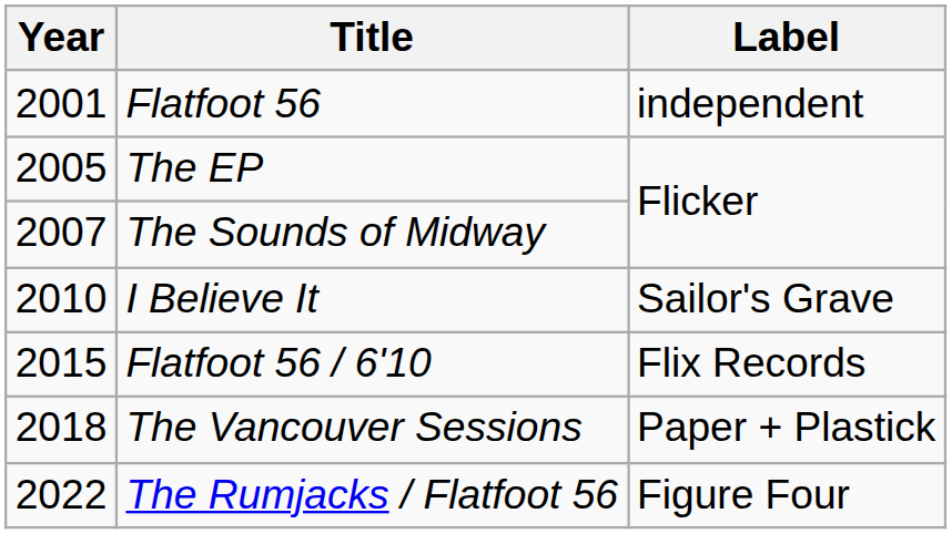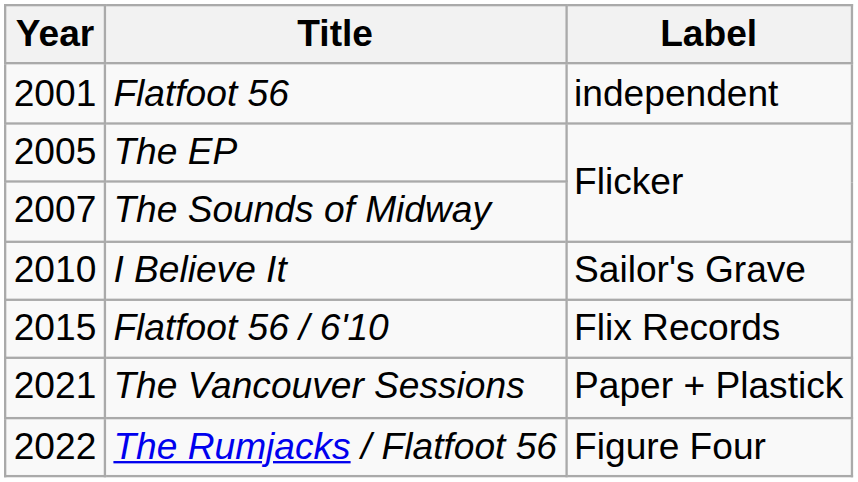 <table class="wikitable">
 <tr>
 <th>Year</th>
 <th>Title</th>
 <th>Label</th>
 </tr>
 <tr>
 <td>2001</td>
 <td><em>Flatfoot 56</em></td>
 <td>independent</td>
 </tr>
 <tr>
 <td>2005</td>
 <td><em>The EP</em></td>
 <td rowspan="2">Flicker</td>
 </tr>
 <tr>
 <td>2007</td>
 <td><em>The Sounds of Midway</em></td>
 </tr>
 <tr>
 <td>2010</td>
 <td><em>I Believe It</em></td>
 <td>Sailor's Grave</td>
 </tr>
 <tr>
 <td>2015</td>
 <td><em>Flatfoot 56 / 6'10</em></td>
 <td>Flix Records</td>
 </tr>
 <tr>
-<td>2018</td>
+<td>2021</td>
 <td><em>The Vancouver Sessions</em></td>
 <td>Paper + Plastick</td>
 </tr>
 <tr>
 <td>2022</td>
 <td><em><a href='#'>The Rumjacks</a> / Flatfoot 56</em></td>
 <td>Figure Four</td>
 </tr>
 </table>
